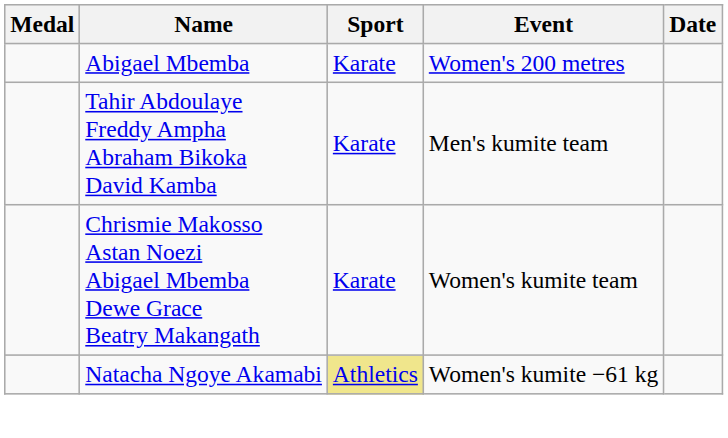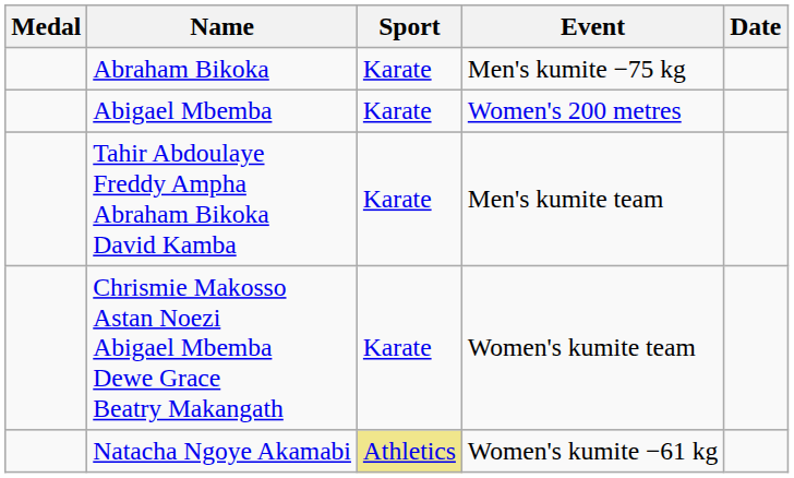 <table class="wikitable sortable" style="font-size:95%">
 <tr>
 <th>Medal</th>
 <th>Name</th>
 <th>Sport</th>
 <th>Event</th>
 <th>Date</th>
+</tr>
+<tr>
+<td></td>
+<td><a href='#'>Abraham Bikoka</a></td>
+<td><a href='#'>Karate</a></td>
+<td>Men's kumite −75 kg</td>
+<td></td>
 </tr>
 <tr>
 <td></td>
 <td><a href='#'>Abigael Mbemba</a></td>
 <td><a href='#'>Karate</a></td>
 <td><a href='#'>Women's 200 metres</a></td>
 <td></td>
 </tr>
 <tr>
 <td></td>
 <td><a href='#'>Tahir Abdoulaye</a><br><a href='#'>Freddy Ampha</a><br><a href='#'>Abraham Bikoka</a><br><a href='#'>David Kamba</a></td>
 <td><a href='#'>Karate</a></td>
 <td>Men's kumite team</td>
 <td></td>
 </tr>
 <tr>
 <td></td>
 <td><a href='#'>Chrismie Makosso</a><br><a href='#'>Astan Noezi</a><br><a href='#'>Abigael Mbemba</a><br><a href='#'>Dewe Grace</a><br><a href='#'>Beatry Makangath</a></td>
 <td><a href='#'>Karate</a></td>
 <td>Women's kumite team</td>
 <td></td>
 </tr>
 <tr>
 <td></td>
 <td><a href='#'>Natacha Ngoye Akamabi</a></td>
 <td style="background: khaki;"><a href='#'>Athletics</a></td>
 <td>Women's kumite −61 kg</td>
 <td></td>
 </tr>
 </table>
